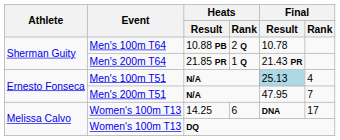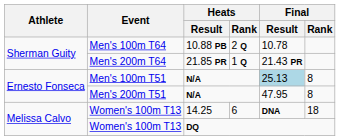 <table class="wikitable" style="font-size:95%">
 <tr>
 <th rowspan="2">Athlete</th>
 <th rowspan="2">Event</th>
 <th colspan="2">Heats</th>
 <th colspan="2">Final</th>
 </tr>
 <tr>
 <th>Result</th>
 <th>Rank</th>
 <th>Result</th>
 <th>Rank</th>
 </tr>
 <tr>
 <td rowspan="2"><a href='#'>Sherman Guity</a></td>
 <td><a href='#'>Men's 100m T64</a></td>
 <td>10.88 <small><strong>PB</strong></small></td>
 <td>2 <small><strong>Q</strong></small></td>
 <td>10.78</td>
 <td></td>
 </tr>
 <tr>
 <td><a href='#'>Men's 200m T64</a></td>
 <td>21.85 <small><strong>PR</strong></small></td>
 <td>1 <small><strong>Q</strong></small></td>
 <td>21.43 <small><strong>PR</strong></small></td>
 <td></td>
 </tr>
 <tr>
 <td rowspan="2"><a href='#'>Ernesto Fonseca</a></td>
 <td><a href='#'>Men's 100m T51</a></td>
 <td colspan="2"><strong><small>N/A</small></strong></td>
 <td style="background: lightblue;">25.13</td>
-<td>4</td>
+<td>8</td>
 </tr>
 <tr>
 <td><a href='#'>Men's 200m T51</a></td>
 <td colspan="2"><strong><small>N/A</small></strong></td>
 <td>47.95</td>
-<td>7</td>
+<td>8</td>
 </tr>
 <tr>
 <td rowspan="2"><a href='#'>Melissa Calvo</a></td>
 <td><a href='#'>Women's 100m T13</a></td>
 <td>14.25</td>
 <td>6</td>
 <td><abbr><strong><small>DNA</small></strong></abbr></td>
-<td>17</td>
+<td>18</td>
 </tr>
 <tr>
 <td><a href='#'>Women's 100m T13</a></td>
 <td colspan="4"><abbr><strong><small>DQ</small></strong></abbr></td>
 </tr>
 </table>
